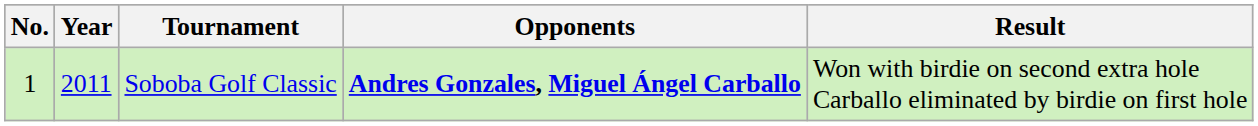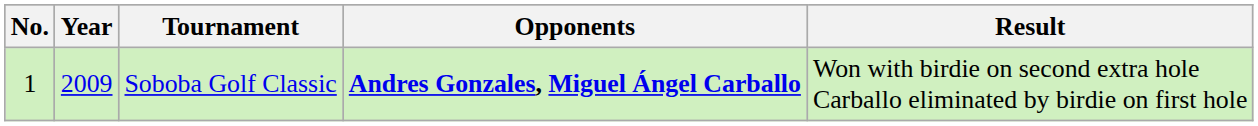 <table class="wikitable" style="font-size:95%;">
 <tr>
 <th>No.</th>
 <th>Year</th>
 <th>Tournament</th>
 <th>Opponents</th>
 <th>Result</th>
 </tr>
 <tr style="background:#D0F0C0;">
 <td align=center>1</td>
-<td><a href='#'>2011</a></td>
+<td><a href='#'>2009</a></td>
 <td><a href='#'>Soboba Golf Classic</a></td>
 <td><strong> <a href='#'>Andres Gonzales</a>,  <a href='#'>Miguel Ángel Carballo</a></strong></td>
 <td>Won with birdie on second extra hole<br>Carballo eliminated by birdie on first hole</td>
 </tr>
 </table>
